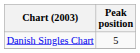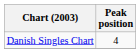 <table class="wikitable sortable">
 <tr>
 <th>Chart (2003)</th>
 <th>Peak<br>position</th>
 </tr>
 <tr>
 <td><a href='#'>Danish Singles Chart</a></td>
-<td style="text-align:center;">5</td>
+<td style="text-align:center;">4</td>
 </tr>
 <tr>
 </tr>
 </table>
